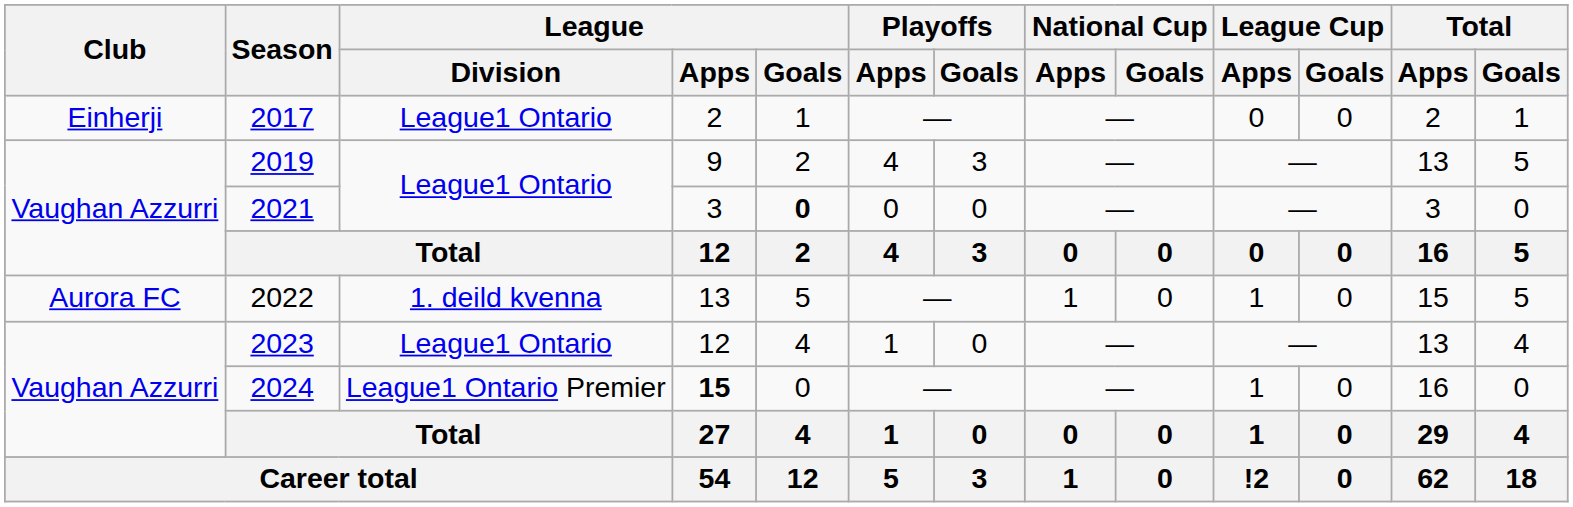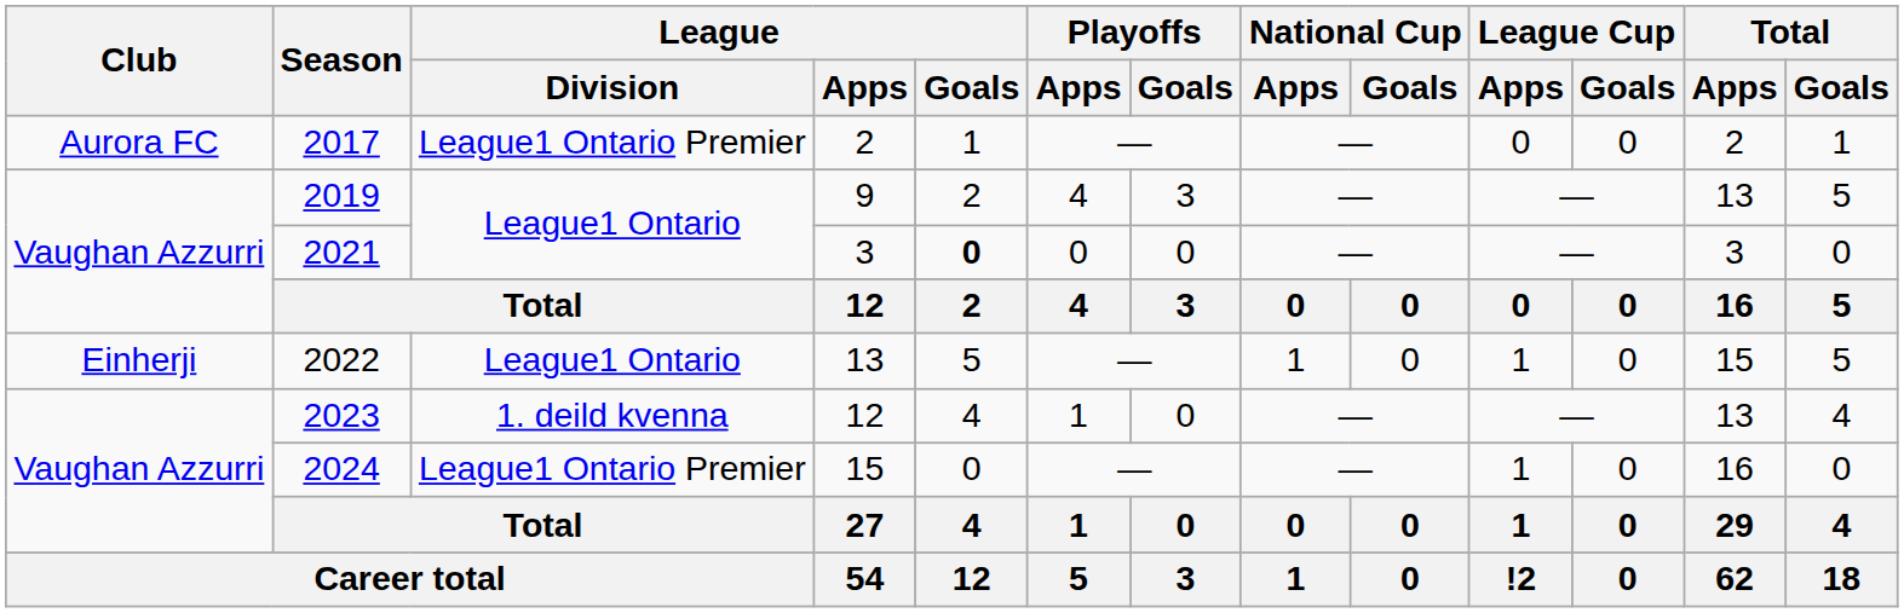 <table class="wikitable" style="text-align: center">
 <tr>
 <th rowspan="2">Club</th>
 <th rowspan="2">Season</th>
 <th colspan="3">League</th>
 <th colspan="2">Playoffs</th>
 <th colspan="2">National Cup</th>
 <th colspan="2">League Cup</th>
 <th colspan="2">Total</th>
 </tr>
 <tr>
 <th>Division</th>
 <th>Apps</th>
 <th>Goals</th>
 <th>Apps</th>
 <th>Goals</th>
 <th>Apps</th>
 <th>Goals</th>
 <th>Apps</th>
 <th>Goals</th>
 <th>Apps</th>
 <th>Goals</th>
 </tr>
 <tr>
-<td><a href='#'>Einherji</a></td>
+<td><a href='#'>Aurora FC</a></td>
 <td><a href='#'>2017</a></td>
-<td><a href='#'>League1 Ontario</a></td>
+<td><a href='#'>League1 Ontario</a> Premier</td>
 <td>2</td>
 <td>1</td>
 <td colspan="2">—</td>
 <td colspan="2">—</td>
 <td>0</td>
 <td>0</td>
 <td>2</td>
 <td>1</td>
 </tr>
 <tr>
 <td rowspan=3><a href='#'>Vaughan Azzurri</a></td>
 <td><a href='#'>2019</a></td>
 <td rowspan=2><a href='#'>League1 Ontario</a></td>
 <td>9</td>
 <td>2</td>
 <td>4</td>
 <td>3</td>
 <td colspan="2">—</td>
 <td colspan="2">—</td>
 <td>13</td>
 <td>5</td>
 </tr>
 <tr>
 <td><a href='#'>2021</a></td>
 <td>3</td>
 <td><strong>0</strong></td>
 <td>0</td>
 <td>0</td>
 <td colspan="2">—</td>
 <td colspan="2">—</td>
 <td>3</td>
 <td>0</td>
 </tr>
 <tr>
 <th colspan="2">Total</th>
 <th>12</th>
 <th>2</th>
 <th>4</th>
 <th>3</th>
 <th>0</th>
 <th>0</th>
 <th>0</th>
 <th>0</th>
 <th>16</th>
 <th>5</th>
 </tr>
 <tr>
-<td><a href='#'>Aurora FC</a></td>
+<td><a href='#'>Einherji</a></td>
 <td>2022</td>
-<td><a href='#'>1. deild kvenna</a></td>
+<td><a href='#'>League1 Ontario</a></td>
 <td>13</td>
 <td>5</td>
 <td colspan="2">—</td>
 <td>1</td>
 <td>0</td>
 <td>1</td>
 <td>0</td>
 <td>15</td>
 <td>5</td>
 </tr>
 <tr>
 <td rowspan=3><a href='#'>Vaughan Azzurri</a></td>
 <td><a href='#'>2023</a></td>
-<td><a href='#'>League1 Ontario</a></td>
+<td><a href='#'>1. deild kvenna</a></td>
 <td>12</td>
 <td>4</td>
 <td>1</td>
 <td>0</td>
 <td colspan="2">—</td>
 <td colspan="2">—</td>
 <td>13</td>
 <td>4</td>
 </tr>
 <tr>
 <td><a href='#'>2024</a></td>
 <td><a href='#'>League1 Ontario</a> Premier</td>
-<td><strong>15</strong></td>
+<td>15</td>
 <td>0</td>
 <td colspan="2">—</td>
 <td colspan="2">—</td>
 <td>1</td>
 <td>0</td>
 <td>16</td>
 <td>0</td>
 </tr>
 <tr>
 <th colspan="2">Total</th>
 <th>27</th>
 <th>4</th>
 <th>1</th>
 <th>0</th>
 <th>0</th>
 <th>0</th>
 <th>1</th>
 <th>0</th>
 <th>29</th>
 <th>4</th>
 </tr>
 <tr>
 <th colspan="3">Career total</th>
 <th>54</th>
 <th>12</th>
 <th>5</th>
 <th>3</th>
 <th>1</th>
 <th>0</th>
 <th>!2</th>
 <th>0</th>
 <th>62</th>
 <th>18</th>
 </tr>
 </table>
